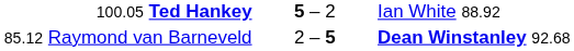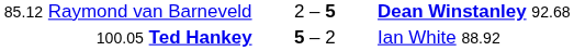 <table style="text-align:center">
 <tr>
 <th width=223></th>
 <th width=100></th>
 <th width=223></th>
 </tr>
 <tr>
+<td align=right><small><span>85.12</span></small> <a href='#'>Raymond van Barneveld</a> </td>
+<td>2 – <strong>5</strong></td>
+<td align=left> <strong><a href='#'>Dean Winstanley</a></strong> <small><span>92.68</span></small></td>
+</tr>
+<tr>
 <td align=right><small><span>100.05</span></small> <strong><a href='#'>Ted Hankey</a></strong> </td>
 <td><strong>5</strong> – 2</td>
 <td align=left> <a href='#'>Ian White</a> <small><span>88.92</span></small></td>
 </tr>
-<tr>
-<td align=right><small><span>85.12</span></small> <a href='#'>Raymond van Barneveld</a> </td>
-<td>2 – <strong>5</strong></td>
-<td align=left> <strong><a href='#'>Dean Winstanley</a></strong> <small><span>92.68</span></small></td>
-</tr>
 </table>
